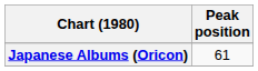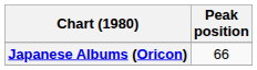 <table class="wikitable sortable plainrowheaders" style="text-align:center">
 <tr>
 <th scope="col">Chart (1980)</th>
 <th scope="col">Peak<br>position</th>
 </tr>
 <tr>
 </tr>
 <tr>
 <th scope="row"><a href='#'>Japanese Albums</a> (<a href='#'>Oricon</a>)</th>
-<td align="center">61</td>
+<td align="center">66</td>
 </tr>
 <tr>
 </tr>
 </table>
